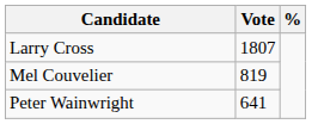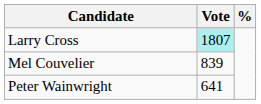 <table class="wikitable">
 <tr>
 <th bgcolor="#DDDDFF" width="200px">Candidate</th>
 <th bgcolor="#DDDDFF">Vote</th>
 <th bgcolor="#DDDDFF">%</th>
 </tr>
 <tr>
 <td>Larry Cross</td>
-<td>1807</td>
+<td style="background: paleturquoise;">1807</td>
 </tr>
 <tr>
 <td>Mel Couvelier</td>
-<td>819</td>
+<td>839</td>
 </tr>
 <tr>
 <td>Peter Wainwright</td>
 <td>641</td>
 </tr>
 </table>
